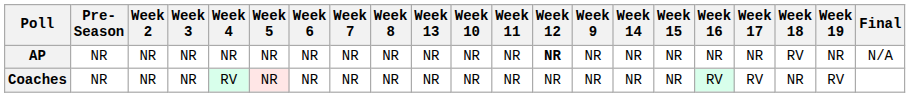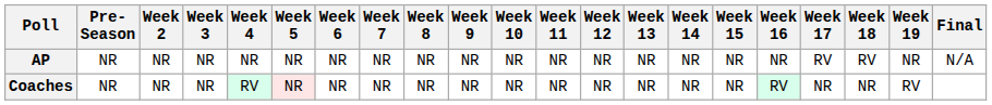 <table class="wikitable" style="white-space:nowrap;font-size:90%">
 <tr>
 <th>Poll</th>
 <th>Pre-<br>Season</th>
 <th>Week<br>2</th>
 <th>Week<br>3</th>
 <th>Week<br>4</th>
 <th>Week<br>5</th>
 <th>Week<br>6</th>
 <th>Week<br>7</th>
 <th>Week<br>8</th>
-<th>Week<br>13</th>
+<th>Week<br>9</th>
 <th>Week<br>10</th>
 <th>Week<br>11</th>
 <th>Week<br>12</th>
-<th>Week<br>9</th>
+<th>Week<br>13</th>
 <th>Week<br>14</th>
 <th>Week<br>15</th>
 <th>Week<br>16</th>
 <th>Week<br>17</th>
 <th>Week<br>18</th>
 <th>Week<br>19</th>
 <th>Final</th>
 </tr>
 <tr style="text-align:center;">
 <th>AP</th>
 <td style="background:#FFF;">NR</td>
 <td style="background:#FFF;">NR</td>
 <td style="background:#FFF;">NR</td>
 <td style="background:#FFF;">NR</td>
 <td style="background:#FFF;">NR</td>
 <td style="background:#FFF;">NR</td>
 <td style="background:#FFF;">NR</td>
 <td style="background:#FFF;">NR</td>
 <td style="background:#FFF;">NR</td>
 <td style="background:#FFF;">NR</td>
 <td style="background:#FFF;">NR</td>
-<td style="background:#FFF;"><strong>NR</strong></td>
 <td style="background:#FFF;">NR</td>
 <td style="background:#FFF;">NR</td>
 <td style="background:#FFF;">NR</td>
 <td style="background:#FFF;">NR</td>
 <td style="background:#FFF;">NR</td>
+<td style="background:#FFF;">RV</td>
 <td style="background:#FFF;">RV</td>
 <td style="background:#FFF;">NR</td>
 <td style="background:#FFF;">N/A</td>
 </tr>
 <tr style="text-align:center;">
 <th>Coaches</th>
 <td style="background:#FFF;">NR</td>
 <td style="background:#FFF;">NR</td>
 <td style="background:#FFF;">NR</td>
 <td style="background:#D8FFEB;">RV</td>
 <td style="background:#FFE6E6;">NR</td>
 <td style="background:#FFF;">NR</td>
 <td style="background:#FFF;">NR</td>
 <td style="background:#FFF;">NR</td>
 <td style="background:#FFF;">NR</td>
 <td style="background:#FFF;">NR</td>
 <td style="background:#FFF;">NR</td>
 <td style="background:#FFF;">NR</td>
 <td style="background:#FFF;">NR</td>
 <td style="background:#FFF;">NR</td>
 <td style="background:#FFF;">NR</td>
 <td style="background:#D8FFEB;">RV</td>
-<td style="background:#FFF;">RV</td>
+<td style="background:#FFF;">NR</td>
 <td style="background:#FFF;">NR</td>
 <td style="background:#FFF;">RV</td>
 <td style="background:#FFF;"></td>
 </tr>
 </table>
